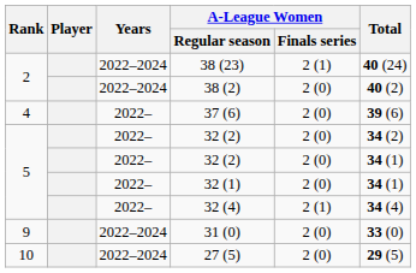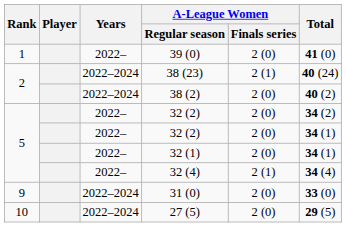 <table class="sortable wikitable plainrowheaders"  style="text-align: center;">
 <tr>
 <th rowspan="2" scope="col">Rank</th>
 <th rowspan="2" scope="col">Player</th>
 <th rowspan="2" scope="col">Years</th>
 <th colspan="2" scope="col"><a href='#'>A-League Women</a></th>
 <th rowspan="2" scope="col">Total</th>
 </tr>
 <tr>
 <th scope="col">Regular season</th>
 <th scope="col">Finals series</th>
+</tr>
+<tr>
+<td>1</td>
+<th scope="row"> <strong></strong></th>
+<td>2022–</td>
+<td>39 (0)</td>
+<td>2 (0)</td>
+<td><strong>41</strong> (0)</td>
 </tr>
 <tr>
 <td rowspan="2">2</td>
 <th scope="row"> <strong></strong></th>
 <td>2022–2024</td>
 <td>38 (23)</td>
 <td>2 (1)</td>
 <td><strong>40</strong> (24)</td>
 </tr>
 <tr>
 <th scope="row"> <strong></strong></th>
 <td>2022–2024</td>
 <td>38 (2)</td>
 <td>2 (0)</td>
 <td><strong>40</strong> (2)</td>
-</tr>
-<tr>
-<td>4</td>
-<th scope="row"> <strong></strong></th>
-<td>2022–</td>
-<td>37 (6)</td>
-<td>2 (0)</td>
-<td><strong>39</strong> (6)</td>
 </tr>
 <tr>
 <td rowspan="4">5</td>
 <th scope="row"> <strong></strong></th>
 <td>2022–</td>
 <td>32 (2)</td>
 <td>2 (0)</td>
 <td><strong>34</strong> (2)</td>
 </tr>
 <tr>
 <th scope="row"> <strong></strong></th>
 <td>2022–</td>
 <td>32 (2)</td>
 <td>2 (0)</td>
 <td><strong>34</strong> (1)</td>
 </tr>
 <tr>
 <th scope="row"> <strong></strong></th>
 <td>2022–</td>
 <td>32 (1)</td>
 <td>2 (0)</td>
 <td><strong>34</strong> (1)</td>
 </tr>
 <tr>
 <th scope="row"> <strong></strong></th>
 <td>2022–</td>
 <td>32 (4)</td>
 <td>2 (1)</td>
 <td><strong>34</strong> (4)</td>
 </tr>
 <tr>
 <td>9</td>
 <th scope="row"> </th>
 <td>2022–2024</td>
 <td>31 (0)</td>
 <td>2 (0)</td>
 <td><strong>33</strong> (0)</td>
 </tr>
 <tr>
 <td>10</td>
 <th scope="row"> <strong></strong></th>
 <td>2022–2024</td>
 <td>27 (5)</td>
 <td>2 (0)</td>
 <td><strong>29</strong> (5)</td>
 </tr>
 </table>
